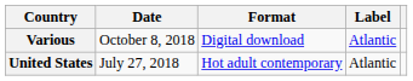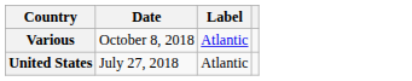 <table class="wikitable plainrowheaders">
 <tr>
 <th>Country</th>
 <th>Date</th>
-<th>Format</th>
 <th>Label</th>
 <th></th>
 </tr>
 <tr>
 <th scope="row">Various</th>
 <td>October 8, 2018</td>
-<td><a href='#'>Digital download</a></td>
 <td><a href='#'>Atlantic</a></td>
 <td></td>
 </tr>
 <tr>
 <th scope="row">United States</th>
 <td>July 27, 2018</td>
-<td><a href='#'>Hot adult contemporary</a></td>
 <td Atlantic Records>Atlantic</td>
 <td></td>
 </tr>
 </table>
